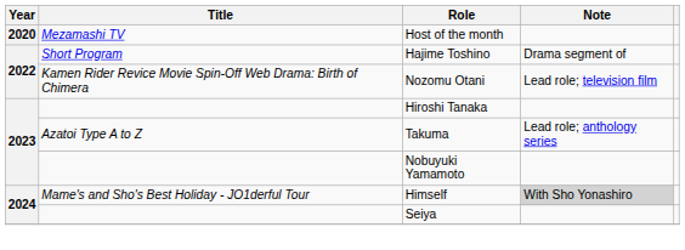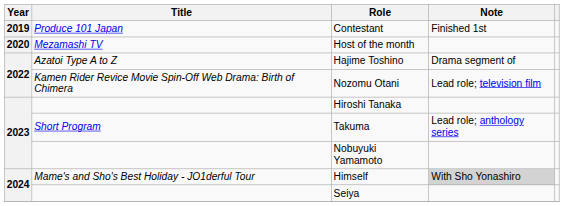 <table class="wikitable sortable plainrowheaders">
 <tr>
 <th scope="col">Year</th>
 <th scope="col">Title</th>
 <th scope="col">Role</th>
 <th scope="col" class="unsortable">Note</th>
 <th scope="col" class="unsortable"></th>
+</tr>
+<tr>
+<th scope="row">2019</th>
+<td><em><a href='#'>Produce 101 Japan</a></em></td>
+<td>Contestant</td>
+<td>Finished 1st</td>
+<td style="text-align:center;"></td>
 </tr>
 <tr>
 <th scope="row">2020</th>
 <td><em><a href='#'>Mezamashi TV</a></em></td>
 <td>Host of the month</td>
 <td></td>
 <td style="text-align:center;"></td>
 </tr>
 <tr>
 <th scope="row" rowspan=2>2022</th>
-<td><em><a href='#'>Short Program</a></em></td>
+<td><em>Azatoi Type A to Z</em></td>
 <td>Hajime Toshino</td>
 <td>Drama segment of <em></em></td>
 <td style="text-align:center;"></td>
 </tr>
 <tr>
 <td><em>Kamen Rider Revice Movie Spin-Off Web Drama: Birth of Chimera</em></td>
 <td>Nozomu Otani</td>
 <td>Lead role; <a href='#'>television film</a></td>
 <td style="text-align:center;"></td>
 </tr>
 <tr>
 <th scope="row" rowspan=3>2023</th>
 <td><em></em></td>
 <td>Hiroshi Tanaka</td>
 <td></td>
 <td style="text-align:center;"></td>
 </tr>
 <tr>
-<td><em>Azatoi Type A to Z</em></td>
+<td><em><a href='#'>Short Program</a></em></td>
 <td>Takuma</td>
 <td>Lead role; <a href='#'>anthology series</a></td>
 <td style="text-align:center;"></td>
 </tr>
 <tr>
 <td><em></em></td>
 <td>Nobuyuki Yamamoto</td>
 <td></td>
 <td style="text-align:center;"></td>
 </tr>
 <tr>
 <th scope="row" rowspan=2>2024</th>
 <td><em>Mame's and Sho's Best Holiday - JO1derful Tour</em></td>
 <td>Himself</td>
 <td style="background: lightgrey;">With Sho Yonashiro</td>
 <td style="text-align:center;"></td>
 </tr>
 <tr>
 <td><em></em></td>
 <td>Seiya</td>
 <td></td>
 <td style="text-align:center;"></td>
 </tr>
 <tr>
 </tr>
 </table>
